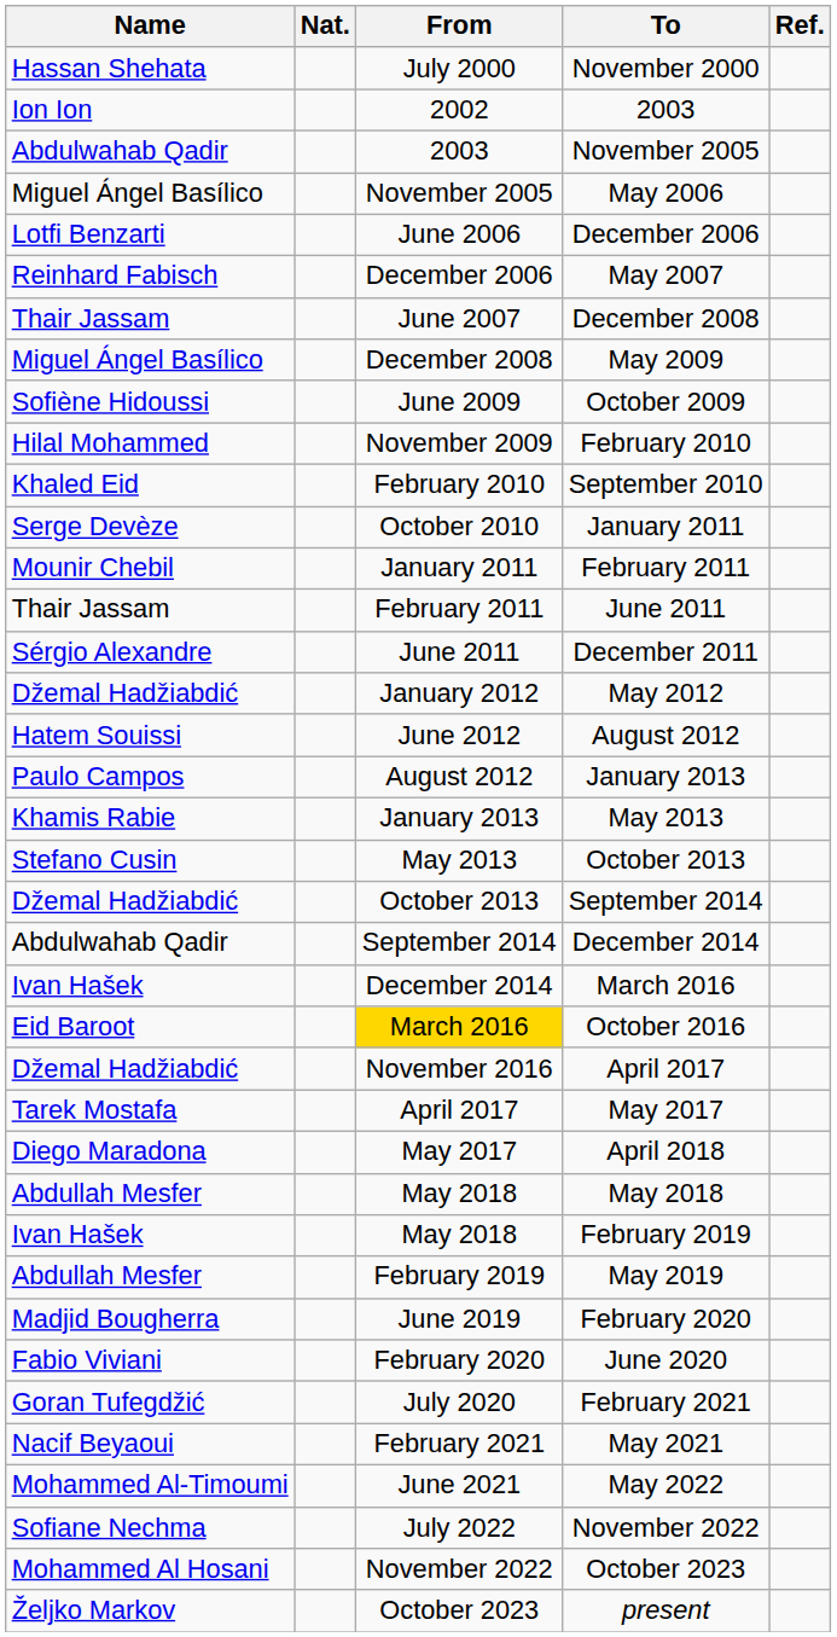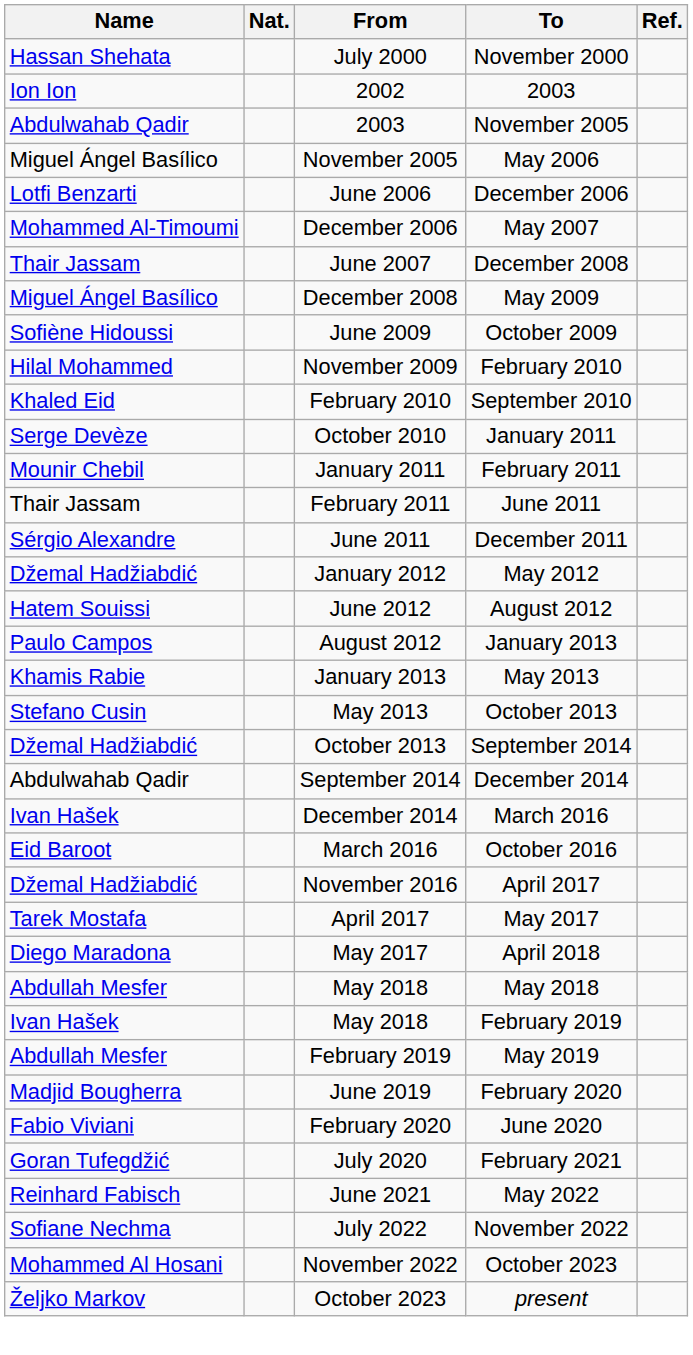 <table class="wikitable">
 <tr>
 <th>Name</th>
 <th>Nat.</th>
 <th>From</th>
 <th>To</th>
 <th>Ref.</th>
 </tr>
 <tr>
 <td><a href='#'>Hassan Shehata</a></td>
 <td></td>
 <td style="text-align:center">July 2000</td>
 <td style="text-align:center">November 2000</td>
 <td></td>
 </tr>
 <tr>
 <td><a href='#'>Ion Ion</a></td>
 <td></td>
 <td style="text-align:center">2002</td>
 <td style="text-align:center">2003</td>
 <td></td>
 </tr>
 <tr>
 <td><a href='#'>Abdulwahab Qadir</a></td>
 <td></td>
 <td style="text-align:center">2003</td>
 <td style="text-align:center">November 2005</td>
 <td></td>
 </tr>
 <tr>
 <td>Miguel Ángel Basílico</td>
 <td></td>
 <td style="text-align:center">November 2005</td>
 <td style="text-align:center">May 2006</td>
 <td></td>
 </tr>
 <tr>
 <td><a href='#'>Lotfi Benzarti</a></td>
 <td></td>
 <td style="text-align:center">June 2006</td>
 <td style="text-align:center">December 2006</td>
 <td></td>
 </tr>
 <tr>
-<td><a href='#'>Reinhard Fabisch</a></td>
+<td><a href='#'>Mohammed Al-Timoumi</a></td>
 <td></td>
 <td style="text-align:center">December 2006</td>
 <td style="text-align:center">May 2007</td>
 <td></td>
 </tr>
 <tr>
 <td><a href='#'>Thair Jassam</a></td>
 <td></td>
 <td style="text-align:center">June 2007</td>
 <td style="text-align:center">December 2008</td>
 <td></td>
 </tr>
 <tr>
 <td><a href='#'>Miguel Ángel Basílico</a></td>
 <td></td>
 <td style="text-align:center">December 2008</td>
 <td style="text-align:center">May 2009</td>
 <td></td>
 </tr>
 <tr>
 <td><a href='#'>Sofiène Hidoussi</a></td>
 <td></td>
 <td style="text-align:center">June 2009</td>
 <td style="text-align:center">October 2009</td>
 <td></td>
 </tr>
 <tr>
 <td><a href='#'>Hilal Mohammed</a></td>
 <td></td>
 <td style="text-align:center">November 2009</td>
 <td style="text-align:center">February 2010</td>
 <td></td>
 </tr>
 <tr>
 <td><a href='#'>Khaled Eid</a></td>
 <td></td>
 <td style="text-align:center">February 2010</td>
 <td style="text-align:center">September 2010</td>
 <td></td>
 </tr>
 <tr>
 <td><a href='#'>Serge Devèze</a></td>
 <td></td>
 <td style="text-align:center">October 2010</td>
 <td style="text-align:center">January 2011</td>
 <td></td>
 </tr>
 <tr>
 <td><a href='#'>Mounir Chebil</a></td>
 <td></td>
 <td style="text-align:center">January 2011</td>
 <td style="text-align:center">February 2011</td>
 <td></td>
 </tr>
 <tr>
 <td>Thair Jassam</td>
 <td></td>
 <td style="text-align:center">February 2011</td>
 <td style="text-align:center">June 2011</td>
 <td></td>
 </tr>
 <tr>
 <td><a href='#'>Sérgio Alexandre</a></td>
 <td></td>
 <td style="text-align:center">June 2011</td>
 <td style="text-align:center">December 2011</td>
 <td></td>
 </tr>
 <tr>
 <td><a href='#'>Džemal Hadžiabdić</a></td>
 <td></td>
 <td style="text-align:center">January 2012</td>
 <td style="text-align:center">May 2012</td>
 <td></td>
 </tr>
 <tr>
 <td><a href='#'>Hatem Souissi</a></td>
 <td></td>
 <td style="text-align:center">June 2012</td>
 <td style="text-align:center">August 2012</td>
 <td></td>
 </tr>
 <tr>
 <td><a href='#'>Paulo Campos</a></td>
 <td></td>
 <td style="text-align:center">August 2012</td>
 <td style="text-align:center">January 2013</td>
 <td></td>
 </tr>
 <tr>
 <td><a href='#'>Khamis Rabie</a></td>
 <td></td>
 <td style="text-align:center">January 2013</td>
 <td style="text-align:center">May 2013</td>
 <td></td>
 </tr>
 <tr>
 <td><a href='#'>Stefano Cusin</a></td>
 <td></td>
 <td style="text-align:center">May 2013</td>
 <td style="text-align:center">October 2013</td>
 <td></td>
 </tr>
 <tr>
 <td><a href='#'>Džemal Hadžiabdić</a></td>
 <td></td>
 <td style="text-align:center">October 2013</td>
 <td style="text-align:center">September 2014</td>
 <td></td>
 </tr>
 <tr>
 <td>Abdulwahab Qadir</td>
 <td></td>
 <td style="text-align:center">September 2014</td>
 <td style="text-align:center">December 2014</td>
 <td></td>
 </tr>
 <tr>
 <td><a href='#'>Ivan Hašek</a></td>
 <td></td>
 <td style="text-align:center">December 2014</td>
 <td style="text-align:center">March 2016</td>
 <td></td>
 </tr>
 <tr>
 <td><a href='#'>Eid Baroot</a></td>
 <td></td>
-<td style="background: gold; text-align:center">March 2016</td>
+<td style="text-align:center">March 2016</td>
 <td style="text-align:center">October 2016</td>
 <td></td>
 </tr>
 <tr>
 <td><a href='#'>Džemal Hadžiabdić</a></td>
 <td></td>
 <td style="text-align:center">November 2016</td>
 <td style="text-align:center">April 2017</td>
 <td></td>
 </tr>
 <tr>
 <td><a href='#'>Tarek Mostafa</a></td>
 <td></td>
 <td style="text-align:center">April 2017</td>
 <td style="text-align:center">May 2017</td>
 <td></td>
 </tr>
 <tr>
 <td><a href='#'>Diego Maradona</a></td>
 <td></td>
 <td style="text-align:center">May 2017</td>
 <td style="text-align:center">April 2018</td>
 <td></td>
 </tr>
 <tr>
 <td><a href='#'>Abdullah Mesfer</a></td>
 <td></td>
 <td style="text-align:center">May 2018</td>
 <td style="text-align:center">May 2018</td>
 <td></td>
 </tr>
 <tr>
 <td><a href='#'>Ivan Hašek</a></td>
 <td></td>
 <td style="text-align:center">May 2018</td>
 <td style="text-align:center">February 2019</td>
 <td></td>
 </tr>
 <tr>
 <td><a href='#'>Abdullah Mesfer</a></td>
 <td></td>
 <td style="text-align:center">February 2019</td>
 <td style="text-align:center">May 2019</td>
 <td></td>
 </tr>
 <tr>
 <td><a href='#'>Madjid Bougherra</a></td>
 <td></td>
 <td style="text-align:center">June 2019</td>
 <td style="text-align:center">February 2020</td>
 <td></td>
 </tr>
 <tr>
 <td><a href='#'>Fabio Viviani</a></td>
 <td></td>
 <td style="text-align:center">February 2020</td>
 <td style="text-align:center">June 2020</td>
 <td></td>
 </tr>
 <tr>
 <td><a href='#'>Goran Tufegdžić</a></td>
 <td></td>
 <td style="text-align:center">July 2020</td>
 <td style="text-align:center">February 2021</td>
 <td></td>
 </tr>
 <tr>
-<td><a href='#'>Nacif Beyaoui</a></td>
-<td></td>
-<td style="text-align:center">February 2021</td>
-<td style="text-align:center">May 2021</td>
-<td></td>
-</tr>
-<tr>
-<td><a href='#'>Mohammed Al-Timoumi</a></td>
+<td><a href='#'>Reinhard Fabisch</a></td>
 <td></td>
 <td style="text-align:center">June 2021</td>
 <td style="text-align:center">May 2022</td>
 <td></td>
 </tr>
 <tr>
 <td><a href='#'>Sofiane Nechma</a></td>
 <td></td>
 <td style="text-align:center">July 2022</td>
 <td style="text-align:center">November 2022</td>
 <td></td>
 </tr>
 <tr>
 <td><a href='#'>Mohammed Al Hosani</a></td>
 <td></td>
 <td style="text-align:center">November 2022</td>
 <td style="text-align:center">October 2023</td>
 <td></td>
 </tr>
 <tr>
 <td><a href='#'>Željko Markov</a></td>
 <td></td>
 <td style="text-align:center">October 2023</td>
 <td style="text-align:center"><em>present</em></td>
 <td></td>
 </tr>
 </table>
